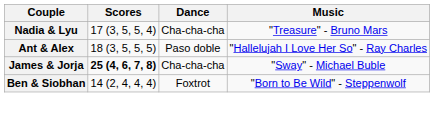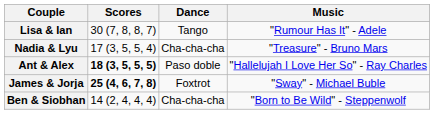 <table class="wikitable sortable" style="text-align:center;">
 <tr>
 <th scope="col">Couple</th>
 <th scope="col">Scores</th>
 <th scope="col" class="unsortable">Dance</th>
 <th scope="col" class="unsortable">Music</th>
+</tr>
+<tr>
+<th scope="row">Lisa & Ian</th>
+<td>30 (7, 8, 8, 7)</td>
+<td>Tango</td>
+<td>"<a href='#'>Rumour Has It</a>" - <a href='#'>Adele</a></td>
 </tr>
 <tr>
 <th scope="row">Nadia & Lyu</th>
 <td>17 (3, 5, 5, 4)</td>
 <td>Cha-cha-cha</td>
 <td>"<a href='#'>Treasure</a>" - <a href='#'>Bruno Mars</a></td>
 </tr>
 <tr>
 <th scope="row">Ant & Alex</th>
-<td>18 (3, 5, 5, 5)</td>
+<td><strong>18 (3, 5, 5, 5)</strong></td>
 <td>Paso doble</td>
 <td>"<a href='#'>Hallelujah I Love Her So</a>" - <a href='#'>Ray Charles</a></td>
 </tr>
 <tr>
 <th scope="row">James & Jorja</th>
 <td><strong>25 (4, 6, 7, 8)</strong></td>
-<td>Cha-cha-cha</td>
+<td>Foxtrot</td>
 <td>"<a href='#'>Sway</a>" - <a href='#'>Michael Buble</a></td>
 </tr>
 <tr>
 <th scope="row">Ben & Siobhan</th>
 <td>14 (2, 4, 4, 4)</td>
-<td>Foxtrot</td>
+<td>Cha-cha-cha</td>
 <td>"<a href='#'>Born to Be Wild</a>" - <a href='#'>Steppenwolf</a></td>
 </tr>
 </table>
